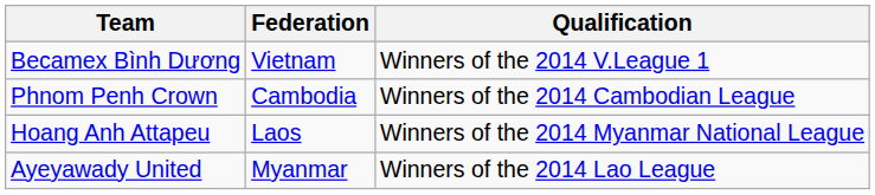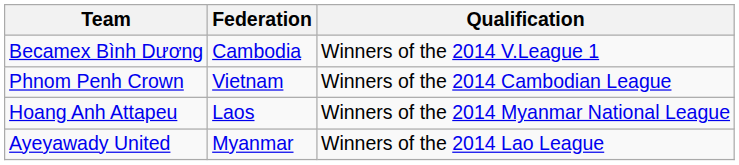 <table class="wikitable">
 <tr>
 <th>Team</th>
 <th>Federation</th>
 <th>Qualification</th>
 </tr>
 <tr>
 <td>  <a href='#'>Becamex Bình Dương</a></td>
-<td><a href='#'>Vietnam</a></td>
+<td><a href='#'>Cambodia</a></td>
 <td>Winners of the <a href='#'>2014 V.League 1</a></td>
 </tr>
 <tr>
 <td> <a href='#'>Phnom Penh Crown</a></td>
-<td><a href='#'>Cambodia</a></td>
+<td><a href='#'>Vietnam</a></td>
 <td>Winners of the <a href='#'>2014 Cambodian League</a></td>
 </tr>
 <tr>
 <td> <a href='#'>Hoang Anh Attapeu</a></td>
 <td><a href='#'>Laos</a></td>
 <td>Winners of the <a href='#'>2014 Myanmar National League</a></td>
 </tr>
 <tr>
 <td> <a href='#'>Ayeyawady United</a></td>
 <td><a href='#'>Myanmar</a></td>
 <td>Winners of the <a href='#'>2014 Lao League</a></td>
 </tr>
 </table>
